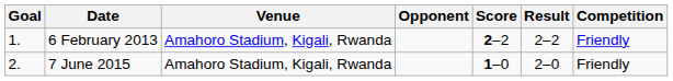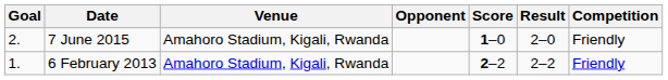 <table class="wikitable plainrowheaders sortable">
 <tr>
 <th>Goal</th>
 <th>Date</th>
 <th>Venue</th>
 <th>Opponent</th>
 <th>Score</th>
 <th>Result</th>
 <th>Competition</th>
 </tr>
 <tr>
+<td>2.</td>
+<td>7 June 2015</td>
+<td>Amahoro Stadium, Kigali, Rwanda</td>
+<td></td>
+<td align=center><strong>1</strong>–0</td>
+<td align=center>2–0</td>
+<td>Friendly</td>
+</tr>
+<tr>
 <td>1.</td>
 <td>6 February 2013</td>
 <td><a href='#'>Amahoro Stadium</a>, <a href='#'>Kigali</a>, Rwanda</td>
 <td></td>
 <td align=center><strong>2</strong>–2</td>
 <td align=center>2–2</td>
 <td><a href='#'>Friendly</a></td>
 </tr>
-<tr>
-<td>2.</td>
-<td>7 June 2015</td>
-<td>Amahoro Stadium, Kigali, Rwanda</td>
-<td></td>
-<td align=center><strong>1</strong>–0</td>
-<td align=center>2–0</td>
-<td>Friendly</td>
-</tr>
 </table>
